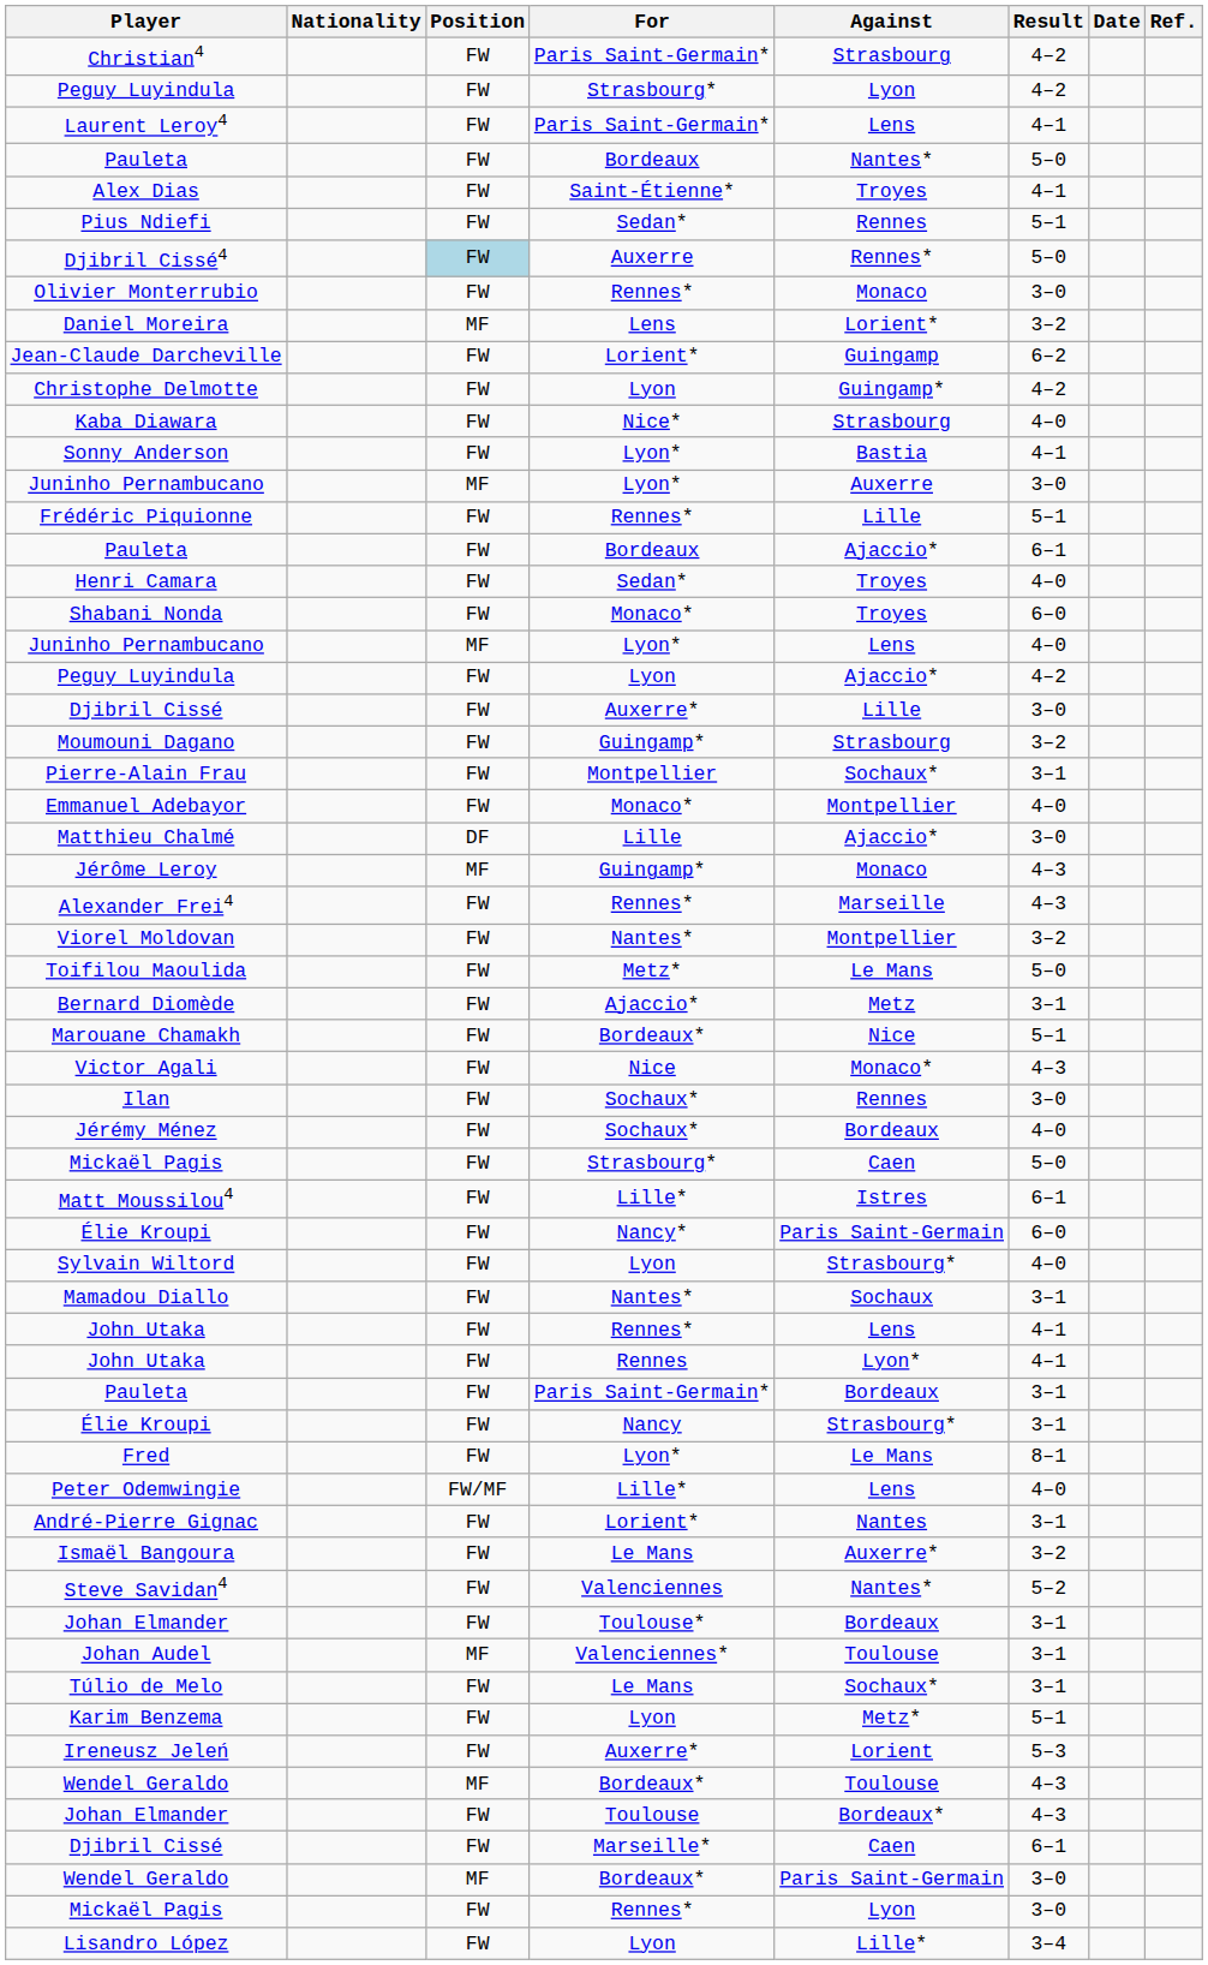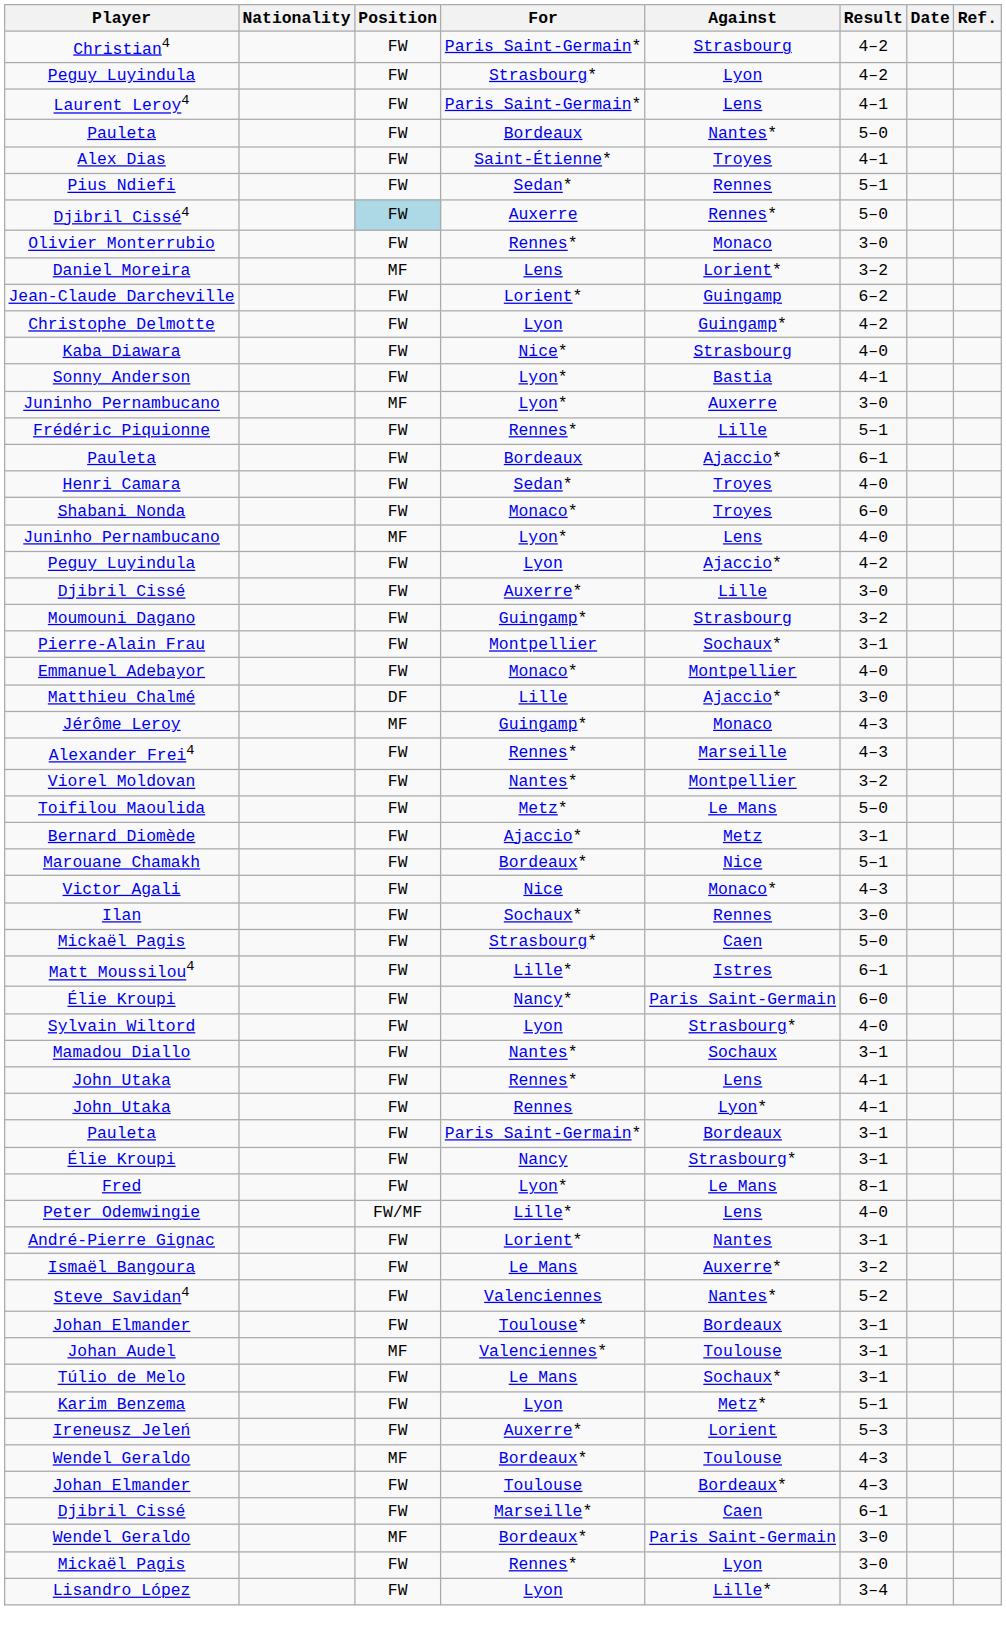 <table class="wikitable plainrowheaders sortable" style="text-align:center">
 <tr>
 <th>Player</th>
 <th>Nationality</th>
 <th>Position</th>
 <th>For</th>
 <th>Against</th>
 <th align=center>Result</th>
 <th>Date</th>
 <th class="unsortable" align="center">Ref.</th>
 </tr>
 <tr>
 <td><a href='#'>Christian</a><sup>4</sup></td>
 <td></td>
 <td>FW</td>
 <td><a href='#'>Paris Saint-Germain</a>*</td>
 <td><a href='#'>Strasbourg</a></td>
 <td>4–2</td>
 <td></td>
 <td></td>
 </tr>
 <tr>
 <td><a href='#'>Peguy Luyindula</a></td>
 <td></td>
 <td>FW</td>
 <td><a href='#'>Strasbourg</a>*</td>
 <td><a href='#'>Lyon</a></td>
 <td>4–2</td>
 <td></td>
 <td></td>
 </tr>
 <tr>
 <td><a href='#'>Laurent Leroy</a><sup>4</sup></td>
 <td></td>
 <td>FW</td>
 <td><a href='#'>Paris Saint-Germain</a>*</td>
 <td><a href='#'>Lens</a></td>
 <td>4–1</td>
 <td></td>
 <td></td>
 </tr>
 <tr>
 <td><a href='#'>Pauleta</a></td>
 <td></td>
 <td>FW</td>
 <td><a href='#'>Bordeaux</a></td>
 <td><a href='#'>Nantes</a>*</td>
 <td>5–0</td>
 <td></td>
 <td></td>
 </tr>
 <tr>
 <td><a href='#'>Alex Dias</a></td>
 <td></td>
 <td>FW</td>
 <td><a href='#'>Saint-Étienne</a>*</td>
 <td><a href='#'>Troyes</a></td>
 <td>4–1</td>
 <td></td>
 <td></td>
 </tr>
 <tr>
 <td><a href='#'>Pius Ndiefi</a></td>
 <td></td>
 <td>FW</td>
 <td><a href='#'>Sedan</a>*</td>
 <td><a href='#'>Rennes</a></td>
 <td>5–1</td>
 <td></td>
 <td></td>
 </tr>
 <tr>
 <td><a href='#'>Djibril Cissé</a><sup>4</sup></td>
 <td></td>
 <td style="background: lightblue;">FW</td>
 <td><a href='#'>Auxerre</a></td>
 <td><a href='#'>Rennes</a>*</td>
 <td>5–0</td>
 <td></td>
 <td></td>
 </tr>
 <tr>
 <td><a href='#'>Olivier Monterrubio</a></td>
 <td></td>
 <td>FW</td>
 <td><a href='#'>Rennes</a>*</td>
 <td><a href='#'>Monaco</a></td>
 <td>3–0</td>
 <td></td>
 <td></td>
 </tr>
 <tr>
 <td><a href='#'>Daniel Moreira</a></td>
 <td></td>
 <td>MF</td>
 <td><a href='#'>Lens</a></td>
 <td><a href='#'>Lorient</a>*</td>
 <td>3–2</td>
 <td></td>
 <td></td>
 </tr>
 <tr>
 <td><a href='#'>Jean-Claude Darcheville</a></td>
 <td></td>
 <td>FW</td>
 <td><a href='#'>Lorient</a>*</td>
 <td><a href='#'>Guingamp</a></td>
 <td>6–2</td>
 <td></td>
 <td></td>
 </tr>
 <tr>
 <td><a href='#'>Christophe Delmotte</a></td>
 <td></td>
 <td>FW</td>
 <td><a href='#'>Lyon</a></td>
 <td><a href='#'>Guingamp</a>*</td>
 <td>4–2</td>
 <td></td>
 <td></td>
 </tr>
 <tr>
 <td><a href='#'>Kaba Diawara</a></td>
 <td></td>
 <td>FW</td>
 <td><a href='#'>Nice</a>*</td>
 <td><a href='#'>Strasbourg</a></td>
 <td>4–0</td>
 <td></td>
 <td></td>
 </tr>
 <tr>
 <td><a href='#'>Sonny Anderson</a></td>
 <td></td>
 <td>FW</td>
 <td><a href='#'>Lyon</a>*</td>
 <td><a href='#'>Bastia</a></td>
 <td>4–1</td>
 <td></td>
 <td></td>
 </tr>
 <tr>
 <td><a href='#'>Juninho Pernambucano</a></td>
 <td></td>
 <td>MF</td>
 <td><a href='#'>Lyon</a>*</td>
 <td><a href='#'>Auxerre</a></td>
 <td>3–0</td>
 <td></td>
 <td></td>
 </tr>
 <tr>
 <td><a href='#'>Frédéric Piquionne</a></td>
 <td></td>
 <td>FW</td>
 <td><a href='#'>Rennes</a>*</td>
 <td><a href='#'>Lille</a></td>
 <td>5–1</td>
 <td></td>
 <td></td>
 </tr>
 <tr>
 <td><a href='#'>Pauleta</a></td>
 <td></td>
 <td>FW</td>
 <td><a href='#'>Bordeaux</a></td>
 <td><a href='#'>Ajaccio</a>*</td>
 <td>6–1</td>
 <td></td>
 <td></td>
 </tr>
 <tr>
 <td><a href='#'>Henri Camara</a></td>
 <td></td>
 <td>FW</td>
 <td><a href='#'>Sedan</a>*</td>
 <td><a href='#'>Troyes</a></td>
 <td>4–0</td>
 <td></td>
 <td></td>
 </tr>
 <tr>
 <td><a href='#'>Shabani Nonda</a></td>
 <td></td>
 <td>FW</td>
 <td><a href='#'>Monaco</a>*</td>
 <td><a href='#'>Troyes</a></td>
 <td>6–0</td>
 <td></td>
 <td></td>
 </tr>
 <tr>
 <td><a href='#'>Juninho Pernambucano</a></td>
 <td></td>
 <td>MF</td>
 <td><a href='#'>Lyon</a>*</td>
 <td><a href='#'>Lens</a></td>
 <td>4–0</td>
 <td></td>
 <td></td>
 </tr>
 <tr>
 <td><a href='#'>Peguy Luyindula</a></td>
 <td></td>
 <td>FW</td>
 <td><a href='#'>Lyon</a></td>
 <td><a href='#'>Ajaccio</a>*</td>
 <td>4–2</td>
 <td></td>
 <td></td>
 </tr>
 <tr>
 <td><a href='#'>Djibril Cissé</a></td>
 <td></td>
 <td>FW</td>
 <td><a href='#'>Auxerre</a>*</td>
 <td><a href='#'>Lille</a></td>
 <td>3–0</td>
 <td></td>
 <td></td>
 </tr>
 <tr>
 <td><a href='#'>Moumouni Dagano</a></td>
 <td></td>
 <td>FW</td>
 <td><a href='#'>Guingamp</a>*</td>
 <td><a href='#'>Strasbourg</a></td>
 <td>3–2</td>
 <td></td>
 <td></td>
 </tr>
 <tr>
 <td><a href='#'>Pierre-Alain Frau</a></td>
 <td></td>
 <td>FW</td>
 <td><a href='#'>Montpellier</a></td>
 <td><a href='#'>Sochaux</a>*</td>
 <td>3–1</td>
 <td></td>
 <td></td>
 </tr>
 <tr>
 <td><a href='#'>Emmanuel Adebayor</a></td>
 <td></td>
 <td>FW</td>
 <td><a href='#'>Monaco</a>*</td>
 <td><a href='#'>Montpellier</a></td>
 <td>4–0</td>
 <td></td>
 <td></td>
 </tr>
 <tr>
 <td><a href='#'>Matthieu Chalmé</a></td>
 <td></td>
 <td>DF</td>
 <td><a href='#'>Lille</a></td>
 <td><a href='#'>Ajaccio</a>*</td>
 <td>3–0</td>
 <td></td>
 <td></td>
 </tr>
 <tr>
 <td><a href='#'>Jérôme Leroy</a></td>
 <td></td>
 <td>MF</td>
 <td><a href='#'>Guingamp</a>*</td>
 <td><a href='#'>Monaco</a></td>
 <td>4–3</td>
 <td></td>
 <td></td>
 </tr>
 <tr>
 <td><a href='#'>Alexander Frei</a><sup>4</sup></td>
 <td></td>
 <td>FW</td>
 <td><a href='#'>Rennes</a>*</td>
 <td><a href='#'>Marseille</a></td>
 <td>4–3</td>
 <td></td>
 <td></td>
 </tr>
 <tr>
 <td><a href='#'>Viorel Moldovan</a></td>
 <td></td>
 <td>FW</td>
 <td><a href='#'>Nantes</a>*</td>
 <td><a href='#'>Montpellier</a></td>
 <td>3–2</td>
 <td></td>
 <td></td>
 </tr>
 <tr>
 <td><a href='#'>Toifilou Maoulida</a></td>
 <td></td>
 <td>FW</td>
 <td><a href='#'>Metz</a>*</td>
 <td><a href='#'>Le Mans</a></td>
 <td>5–0</td>
 <td></td>
 <td></td>
 </tr>
 <tr>
 <td><a href='#'>Bernard Diomède</a></td>
 <td></td>
 <td>FW</td>
 <td><a href='#'>Ajaccio</a>*</td>
 <td><a href='#'>Metz</a></td>
 <td>3–1</td>
 <td></td>
 <td></td>
 </tr>
 <tr>
 <td><a href='#'>Marouane Chamakh</a></td>
 <td></td>
 <td>FW</td>
 <td><a href='#'>Bordeaux</a>*</td>
 <td><a href='#'>Nice</a></td>
 <td>5–1</td>
 <td></td>
 <td></td>
 </tr>
 <tr>
 <td><a href='#'>Victor Agali</a></td>
 <td></td>
 <td>FW</td>
 <td><a href='#'>Nice</a></td>
 <td><a href='#'>Monaco</a>*</td>
 <td>4–3</td>
 <td></td>
 <td></td>
 </tr>
 <tr>
 <td><a href='#'>Ilan</a></td>
 <td></td>
 <td>FW</td>
 <td><a href='#'>Sochaux</a>*</td>
 <td><a href='#'>Rennes</a></td>
 <td>3–0</td>
 <td></td>
 <td></td>
 </tr>
 <tr>
-<td><a href='#'>Jérémy Ménez</a></td>
-<td></td>
-<td>FW</td>
-<td><a href='#'>Sochaux</a>*</td>
-<td><a href='#'>Bordeaux</a></td>
-<td>4–0</td>
-<td></td>
-<td></td>
-</tr>
-<tr>
 <td><a href='#'>Mickaël Pagis</a></td>
 <td></td>
 <td>FW</td>
 <td><a href='#'>Strasbourg</a>*</td>
 <td><a href='#'>Caen</a></td>
 <td>5–0</td>
 <td></td>
 <td></td>
 </tr>
 <tr>
 <td><a href='#'>Matt Moussilou</a><sup>4</sup></td>
 <td></td>
 <td>FW</td>
 <td><a href='#'>Lille</a>*</td>
 <td><a href='#'>Istres</a></td>
 <td>6–1</td>
 <td></td>
 <td></td>
 </tr>
 <tr>
 <td><a href='#'>Élie Kroupi</a></td>
 <td></td>
 <td>FW</td>
 <td><a href='#'>Nancy</a>*</td>
 <td><a href='#'>Paris Saint-Germain</a></td>
 <td>6–0</td>
 <td></td>
 <td></td>
 </tr>
 <tr>
 <td><a href='#'>Sylvain Wiltord</a></td>
 <td></td>
 <td>FW</td>
 <td><a href='#'>Lyon</a></td>
 <td><a href='#'>Strasbourg</a>*</td>
 <td>4–0</td>
 <td></td>
 <td></td>
 </tr>
 <tr>
 <td><a href='#'>Mamadou Diallo</a></td>
 <td></td>
 <td>FW</td>
 <td><a href='#'>Nantes</a>*</td>
 <td><a href='#'>Sochaux</a></td>
 <td>3–1</td>
 <td></td>
 <td></td>
 </tr>
 <tr>
 <td><a href='#'>John Utaka</a></td>
 <td></td>
 <td>FW</td>
 <td><a href='#'>Rennes</a>*</td>
 <td><a href='#'>Lens</a></td>
 <td>4–1</td>
 <td></td>
 <td></td>
 </tr>
 <tr>
 <td><a href='#'>John Utaka</a></td>
 <td></td>
 <td>FW</td>
 <td><a href='#'>Rennes</a></td>
 <td><a href='#'>Lyon</a>*</td>
 <td>4–1</td>
 <td></td>
 <td></td>
 </tr>
 <tr>
 <td><a href='#'>Pauleta</a></td>
 <td></td>
 <td>FW</td>
 <td><a href='#'>Paris Saint-Germain</a>*</td>
 <td><a href='#'>Bordeaux</a></td>
 <td>3–1</td>
 <td></td>
 <td></td>
 </tr>
 <tr>
 <td><a href='#'>Élie Kroupi</a></td>
 <td></td>
 <td>FW</td>
 <td><a href='#'>Nancy</a></td>
 <td><a href='#'>Strasbourg</a>*</td>
 <td>3–1</td>
 <td></td>
 <td></td>
 </tr>
 <tr>
 <td><a href='#'>Fred</a></td>
 <td></td>
 <td>FW</td>
 <td><a href='#'>Lyon</a>*</td>
 <td><a href='#'>Le Mans</a></td>
 <td>8–1</td>
 <td></td>
 <td></td>
 </tr>
 <tr>
 <td><a href='#'>Peter Odemwingie</a></td>
 <td></td>
 <td>FW/MF</td>
 <td><a href='#'>Lille</a>*</td>
 <td><a href='#'>Lens</a></td>
 <td>4–0</td>
 <td></td>
 <td></td>
 </tr>
 <tr>
 <td><a href='#'>André-Pierre Gignac</a></td>
 <td></td>
 <td>FW</td>
 <td><a href='#'>Lorient</a>*</td>
 <td><a href='#'>Nantes</a></td>
 <td>3–1</td>
 <td></td>
 <td></td>
 </tr>
 <tr>
 <td><a href='#'>Ismaël Bangoura</a></td>
 <td></td>
 <td>FW</td>
 <td><a href='#'>Le Mans</a></td>
 <td><a href='#'>Auxerre</a>*</td>
 <td>3–2</td>
 <td></td>
 <td></td>
 </tr>
 <tr>
 <td><a href='#'>Steve Savidan</a><sup>4</sup></td>
 <td></td>
 <td>FW</td>
 <td><a href='#'>Valenciennes</a></td>
 <td><a href='#'>Nantes</a>*</td>
 <td>5–2</td>
 <td></td>
 <td></td>
 </tr>
 <tr>
 <td><a href='#'>Johan Elmander</a></td>
 <td></td>
 <td>FW</td>
 <td><a href='#'>Toulouse</a>*</td>
 <td><a href='#'>Bordeaux</a></td>
 <td>3–1</td>
 <td></td>
 <td></td>
 </tr>
 <tr>
 <td><a href='#'>Johan Audel</a></td>
 <td></td>
 <td>MF</td>
 <td><a href='#'>Valenciennes</a>*</td>
 <td><a href='#'>Toulouse</a></td>
 <td>3–1</td>
 <td></td>
 <td></td>
 </tr>
 <tr>
 <td><a href='#'>Túlio de Melo</a></td>
 <td></td>
 <td>FW</td>
 <td><a href='#'>Le Mans</a></td>
 <td><a href='#'>Sochaux</a>*</td>
 <td>3–1</td>
 <td></td>
 <td></td>
 </tr>
 <tr>
 <td><a href='#'>Karim Benzema</a></td>
 <td></td>
 <td>FW</td>
 <td><a href='#'>Lyon</a></td>
 <td><a href='#'>Metz</a>*</td>
 <td>5–1</td>
 <td></td>
 <td></td>
 </tr>
 <tr>
 <td><a href='#'>Ireneusz Jeleń</a></td>
 <td></td>
 <td>FW</td>
 <td><a href='#'>Auxerre</a>*</td>
 <td><a href='#'>Lorient</a></td>
 <td>5–3</td>
 <td></td>
 <td></td>
 </tr>
 <tr>
 <td><a href='#'>Wendel Geraldo</a></td>
 <td></td>
 <td>MF</td>
 <td><a href='#'>Bordeaux</a>*</td>
 <td><a href='#'>Toulouse</a></td>
 <td>4–3</td>
 <td></td>
 <td></td>
 </tr>
 <tr>
 <td><a href='#'>Johan Elmander</a></td>
 <td></td>
 <td>FW</td>
 <td><a href='#'>Toulouse</a></td>
 <td><a href='#'>Bordeaux</a>*</td>
 <td>4–3</td>
 <td></td>
 <td></td>
 </tr>
 <tr>
 <td><a href='#'>Djibril Cissé</a></td>
 <td></td>
 <td>FW</td>
 <td><a href='#'>Marseille</a>*</td>
 <td><a href='#'>Caen</a></td>
 <td>6–1</td>
 <td></td>
 <td></td>
 </tr>
 <tr>
 <td><a href='#'>Wendel Geraldo</a></td>
 <td></td>
 <td>MF</td>
 <td><a href='#'>Bordeaux</a>*</td>
 <td><a href='#'>Paris Saint-Germain</a></td>
 <td>3–0</td>
 <td></td>
 <td></td>
 </tr>
 <tr>
 <td><a href='#'>Mickaël Pagis</a></td>
 <td></td>
 <td>FW</td>
 <td><a href='#'>Rennes</a>*</td>
 <td><a href='#'>Lyon</a></td>
 <td>3–0</td>
 <td></td>
 <td></td>
 </tr>
 <tr>
 <td><a href='#'>Lisandro López</a></td>
 <td></td>
 <td>FW</td>
 <td><a href='#'>Lyon</a></td>
 <td><a href='#'>Lille</a>*</td>
 <td>3–4</td>
 <td></td>
 <td></td>
 </tr>
 </table>
